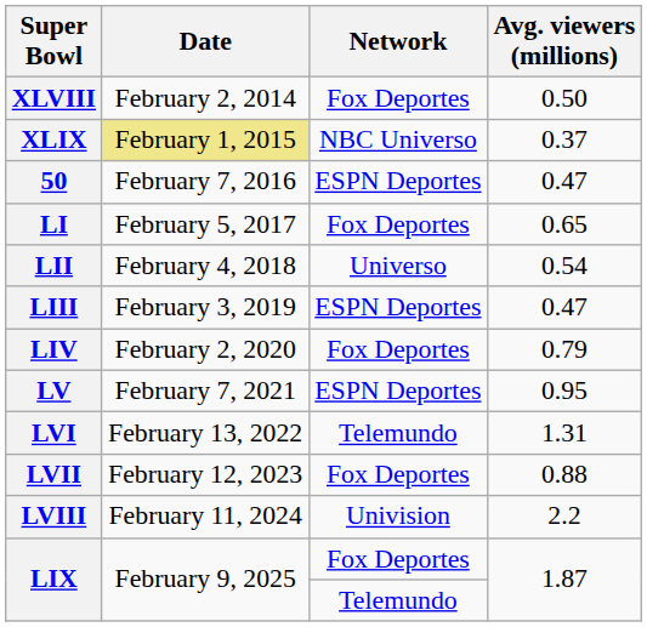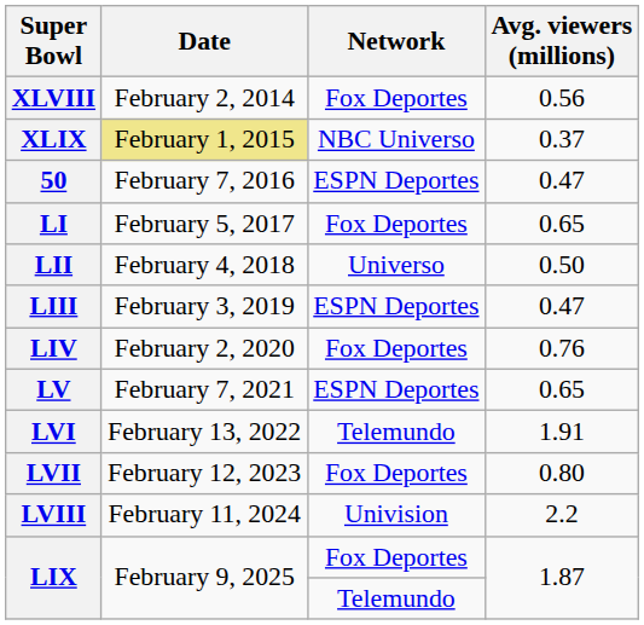 <table class="wikitable sortable plainrowheaders" style="text-align: center;">
 <tr>
 <th scope="col">Super<br>Bowl</th>
 <th scope="col">Date</th>
 <th scope="col">Network</th>
 <th scope="col">Avg. viewers<br>(millions)</th>
 </tr>
 <tr>
 <th scope="row" style="text-align: center;" data-sort-value="48"><a href='#'>XLVIII</a></th>
 <td>February 2, 2014</td>
 <td><a href='#'>Fox Deportes</a></td>
-<td>0.50</td>
+<td>0.56</td>
 </tr>
 <tr>
 <th scope="row" style="text-align: center;" data-sort-value="49"><a href='#'>XLIX</a></th>
 <td style="background: khaki;">February 1, 2015</td>
 <td><a href='#'>NBC Universo</a></td>
 <td>0.37</td>
 </tr>
 <tr>
 <th scope="row" style="text-align: center;" data-sort-value="50"><a href='#'>50</a></th>
 <td>February 7, 2016</td>
 <td><a href='#'>ESPN Deportes</a></td>
 <td>0.47</td>
 </tr>
 <tr>
 <th scope="row" style="text-align: center;" data-sort-value="51"><a href='#'>LI</a></th>
 <td>February 5, 2017</td>
 <td><a href='#'>Fox Deportes</a></td>
 <td>0.65</td>
 </tr>
 <tr>
 <th scope="row" style="text-align: center;" data-sort-value="52"><a href='#'>LII</a></th>
 <td>February 4, 2018</td>
 <td><a href='#'>Universo</a></td>
-<td>0.54</td>
+<td>0.50</td>
 </tr>
 <tr>
 <th scope="row" style="text-align: center;" data-sort-value="53"><a href='#'>LIII</a></th>
 <td>February 3, 2019</td>
 <td><a href='#'>ESPN Deportes</a></td>
 <td>0.47</td>
 </tr>
 <tr>
 <th scope="row" style="text-align: center;" data-sort-value="54"><a href='#'>LIV</a></th>
 <td>February 2, 2020</td>
 <td><a href='#'>Fox Deportes</a></td>
-<td>0.79</td>
+<td>0.76</td>
 </tr>
 <tr>
 <th scope="row" style="text-align: center;" data-sort-value="55"><a href='#'>LV</a></th>
 <td>February 7, 2021</td>
 <td><a href='#'>ESPN Deportes</a></td>
-<td>0.95</td>
+<td>0.65</td>
 </tr>
 <tr>
 <th scope="row" style="text-align: center;" data-sort-value="56"><a href='#'>LVI</a></th>
 <td>February 13, 2022</td>
 <td><a href='#'>Telemundo</a></td>
-<td>1.31</td>
+<td>1.91</td>
 </tr>
 <tr>
 <th scope="row" style="text-align: center;" data-sort-value="57"><a href='#'>LVII</a></th>
 <td>February 12, 2023</td>
 <td><a href='#'>Fox Deportes</a></td>
-<td>0.88</td>
+<td>0.80</td>
 </tr>
 <tr>
 <th scope="row" style="text-align: center;" data-sort-value="58"><a href='#'>LVIII</a></th>
 <td>February 11, 2024</td>
 <td><a href='#'>Univision</a></td>
 <td>2.2</td>
 </tr>
 <tr>
 <th scope="row" style="text-align:center;" rowspan="2" data-sort-value="59"><a href='#'>LIX</a></th>
 <td rowspan="2">February 9, 2025</td>
 <td><a href='#'>Fox Deportes</a></td>
 <td rowspan="2">1.87</td>
 </tr>
 <tr>
 <td><a href='#'>Telemundo</a></td>
 </tr>
 </table>
